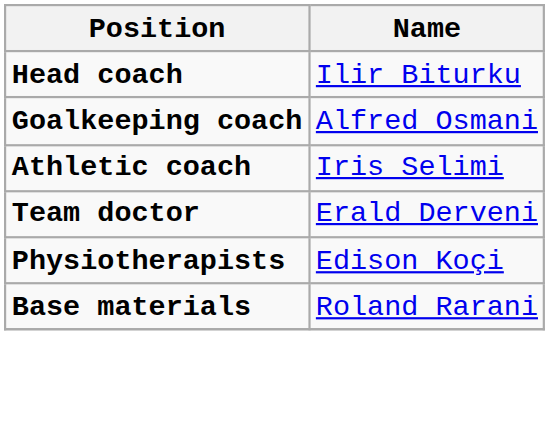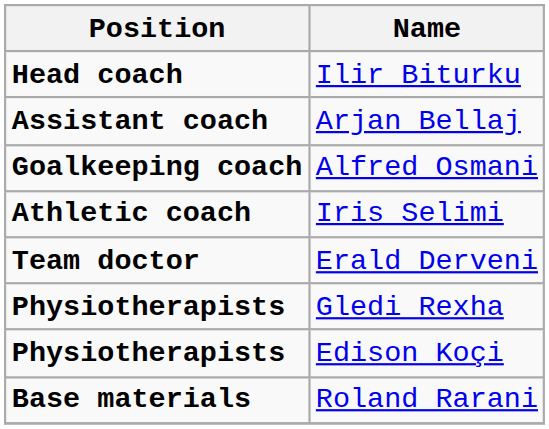 <table class="wikitable">
 <tr>
 <th>Position</th>
 <th>Name</th>
 </tr>
 <tr>
 <td><strong>Head coach</strong></td>
 <td> <a href='#'>Ilir Biturku</a></td>
+</tr>
+<tr>
+<td><strong>Assistant coach</strong></td>
+<td> <a href='#'>Arjan Bellaj</a></td>
 </tr>
 <tr>
 <td><strong>Goalkeeping coach</strong></td>
 <td> <a href='#'>Alfred Osmani</a></td>
 </tr>
 <tr>
 <td><strong>Athletic coach</strong></td>
 <td> <a href='#'>Iris Selimi</a></td>
 </tr>
 <tr>
 <td><strong>Team doctor</strong></td>
 <td> <a href='#'>Erald Derveni</a></td>
 </tr>
 <tr>
 <td><strong>Physiotherapists</strong></td>
+<td> <a href='#'>Gledi Rexha</a></td>
+</tr>
+<tr>
+<td><strong>Physiotherapists</strong></td>
 <td> <a href='#'>Edison Koçi</a></td>
 </tr>
 <tr>
 <td><strong>Base materials</strong></td>
 <td> <a href='#'>Roland Rarani</a></td>
 </tr>
 <tr>
 </tr>
 </table>
